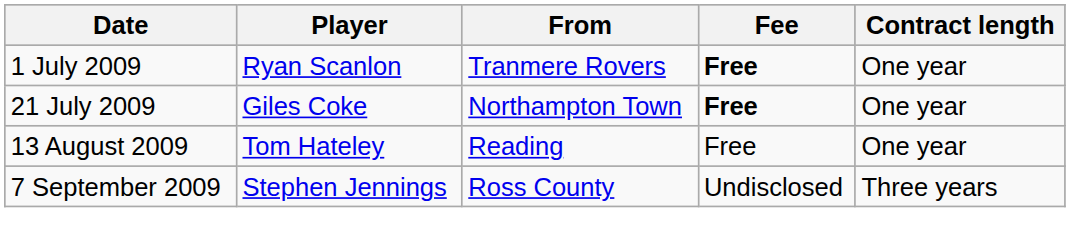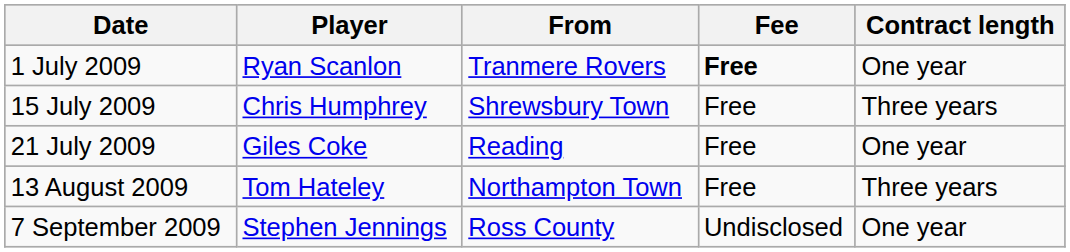 <table class="wikitable" style="font-size:95%; width:50%">
 <tr>
 <th>Date</th>
 <th>Player</th>
 <th>From</th>
 <th>Fee</th>
 <th>Contract length</th>
 </tr>
 <tr>
 <td>1 July 2009</td>
 <td> <a href='#'>Ryan Scanlon</a></td>
 <td> <a href='#'>Tranmere Rovers</a></td>
 <td><strong>Free</strong></td>
 <td>One year</td>
 </tr>
 <tr>
+<td>15 July 2009</td>
+<td> <a href='#'>Chris Humphrey</a></td>
+<td> <a href='#'>Shrewsbury Town</a></td>
+<td>Free</td>
+<td>Three years</td>
+</tr>
+<tr>
 <td>21 July 2009</td>
 <td> <a href='#'>Giles Coke</a></td>
-<td> <a href='#'>Northampton Town</a></td>
-<td><strong>Free</strong></td>
+<td> <a href='#'>Reading</a></td>
+<td>Free</td>
 <td>One year</td>
 </tr>
 <tr>
 <td>13 August 2009</td>
 <td> <a href='#'>Tom Hateley</a></td>
-<td> <a href='#'>Reading</a></td>
+<td> <a href='#'>Northampton Town</a></td>
 <td>Free</td>
-<td>One year</td>
+<td>Three years</td>
 </tr>
 <tr>
 <td>7 September 2009</td>
 <td> <a href='#'>Stephen Jennings</a></td>
 <td> <a href='#'>Ross County</a></td>
 <td>Undisclosed</td>
-<td>Three years</td>
+<td>One year</td>
 </tr>
 </table>
